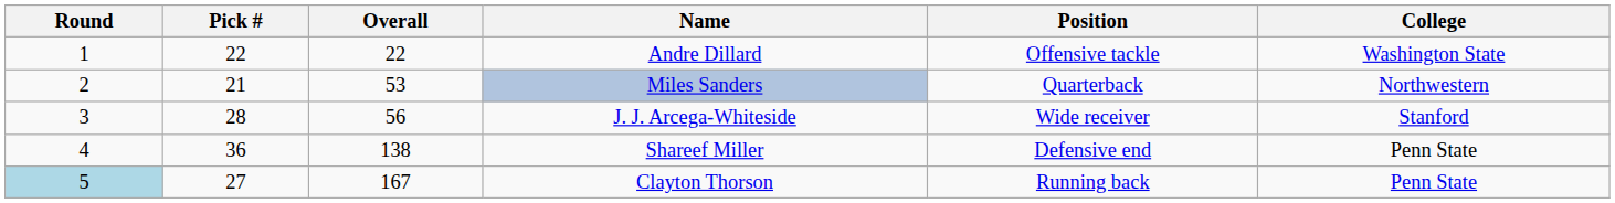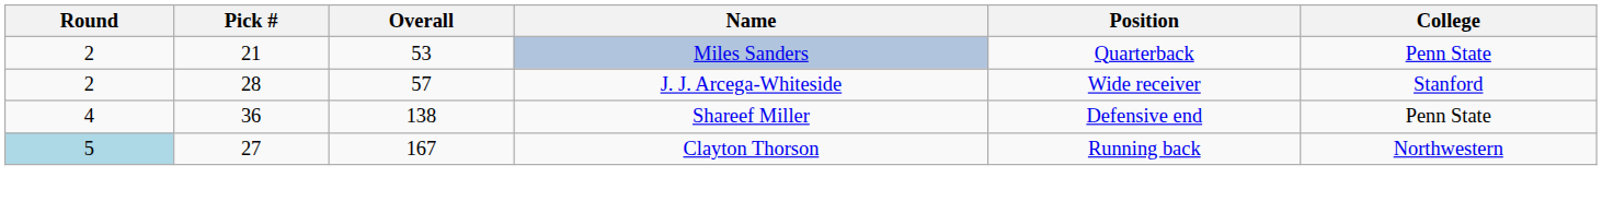 <table class="wikitable sortable sortable" style="width: 100%; text-align:center">
 <tr>
 <th>Round</th>
 <th>Pick #</th>
 <th>Overall</th>
 <th>Name</th>
 <th>Position</th>
 <th>College</th>
 </tr>
 <tr>
-<td>1</td>
-<td>22</td>
-<td>22</td>
-<td><a href='#'>Andre Dillard</a></td>
-<td><a href='#'>Offensive tackle</a></td>
-<td><a href='#'>Washington State</a></td>
-</tr>
-<tr>
 <td>2</td>
 <td>21</td>
 <td>53</td>
 <td bgcolor=lightsteelblue><a href='#'>Miles Sanders</a></td>
 <td><a href='#'>Quarterback</a></td>
-<td><a href='#'>Northwestern</a></td>
+<td><a href='#'>Penn State</a></td>
 </tr>
 <tr>
-<td>3</td>
+<td>2</td>
 <td>28</td>
-<td>56</td>
+<td>57</td>
 <td><a href='#'>J. J. Arcega-Whiteside</a></td>
 <td><a href='#'>Wide receiver</a></td>
 <td><a href='#'>Stanford</a></td>
 </tr>
 <tr>
 <td>4</td>
 <td>36</td>
 <td>138</td>
 <td><a href='#'>Shareef Miller</a></td>
 <td><a href='#'>Defensive end</a></td>
 <td>Penn State</td>
 </tr>
 <tr>
 <td style="background: lightblue;">5</td>
 <td>27</td>
 <td>167</td>
 <td><a href='#'>Clayton Thorson</a></td>
 <td><a href='#'>Running back</a></td>
-<td><a href='#'>Penn State</a></td>
+<td><a href='#'>Northwestern</a></td>
 </tr>
 </table>
